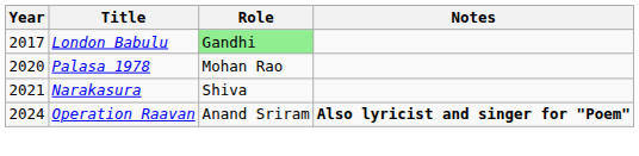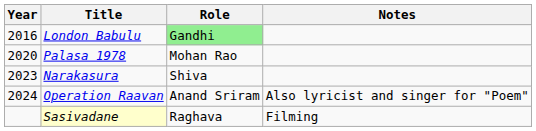 <table class="wikitable">
 <tr>
 <th>Year</th>
 <th>Title</th>
 <th>Role</th>
 <th>Notes</th>
 </tr>
 <tr>
-<td>2017</td>
+<td>2016</td>
 <td><em><a href='#'>London Babulu</a></em></td>
 <td style="background: lightgreen;">Gandhi</td>
 <td></td>
 </tr>
 <tr>
 <td>2020</td>
 <td><em><a href='#'>Palasa 1978</a></em></td>
 <td>Mohan Rao</td>
 <td></td>
 </tr>
 <tr>
-<td>2021</td>
+<td>2023</td>
 <td><em><a href='#'>Narakasura</a></em></td>
 <td>Shiva</td>
 <td></td>
 </tr>
 <tr>
 <td>2024</td>
 <td><em><a href='#'>Operation Raavan</a></em></td>
 <td>Anand Sriram</td>
-<td><strong>Also lyricist and singer for "Poem"</strong></td>
+<td>Also lyricist and singer for "Poem"</td>
+</tr>
+<tr>
+<td></td>
+<td style="background:#ffc;"><em>Sasivadane</em> </td>
+<td>Raghava</td>
+<td>Filming</td>
 </tr>
 </table>
